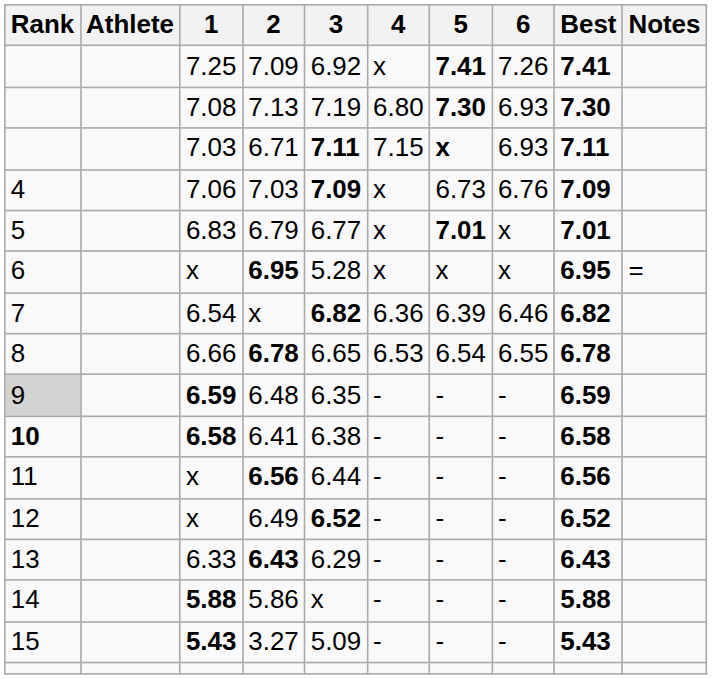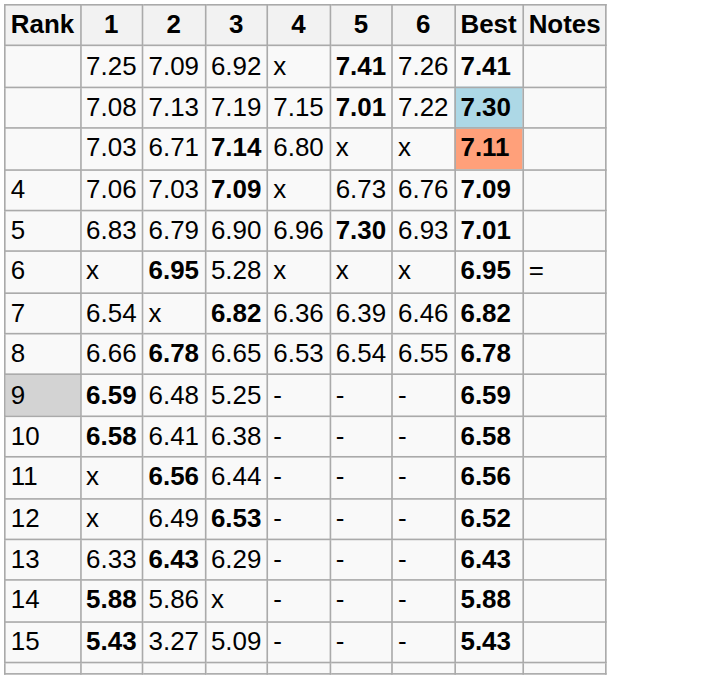 <table class="wikitable sortable" style="text-align:left">
 <tr>
 <th>Rank</th>
-<th>Athlete</th>
 <th>1</th>
 <th>2</th>
 <th>3</th>
 <th>4</th>
 <th>5</th>
 <th>6</th>
 <th>Best</th>
 <th>Notes</th>
 </tr>
 <tr>
-<td></td>
 <td></td>
 <td>7.25</td>
 <td>7.09</td>
 <td>6.92</td>
 <td>x</td>
 <td><strong>7.41</strong></td>
 <td>7.26</td>
 <td><strong>7.41</strong></td>
 <td>    </td>
 </tr>
 <tr>
 <td></td>
-<td></td>
 <td>7.08</td>
 <td>7.13</td>
 <td>7.19</td>
-<td>6.80</td>
-<td><strong>7.30</strong></td>
-<td>6.93</td>
-<td><strong>7.30</strong></td>
+<td>7.15</td>
+<td><strong>7.01</strong></td>
+<td>7.22</td>
+<td style="background: lightblue;"><strong>7.30</strong></td>
 <td></td>
 </tr>
 <tr>
 <td></td>
-<td></td>
 <td>7.03</td>
 <td>6.71</td>
-<td><strong>7.11</strong></td>
-<td>7.15</td>
-<td><strong>x</strong></td>
-<td>6.93</td>
-<td><strong>7.11</strong></td>
+<td><strong>7.14</strong></td>
+<td>6.80</td>
+<td>x</td>
+<td>x</td>
+<td style="background: lightsalmon;"><strong>7.11</strong></td>
 <td></td>
 </tr>
 <tr>
 <td>4</td>
-<td></td>
 <td>7.06</td>
 <td>7.03</td>
 <td><strong>7.09</strong></td>
 <td>x</td>
 <td>6.73</td>
 <td>6.76</td>
 <td><strong>7.09</strong></td>
 <td></td>
 </tr>
 <tr>
 <td>5</td>
-<td></td>
 <td>6.83</td>
 <td>6.79</td>
-<td>6.77</td>
-<td>x</td>
-<td><strong>7.01</strong></td>
-<td>x</td>
+<td>6.90</td>
+<td>6.96</td>
+<td><strong>7.30</strong></td>
+<td>6.93</td>
 <td><strong>7.01</strong></td>
 <td></td>
 </tr>
 <tr>
 <td>6</td>
-<td></td>
 <td>x</td>
 <td><strong>6.95</strong></td>
 <td>5.28</td>
 <td>x</td>
 <td>x</td>
 <td>x</td>
 <td><strong>6.95</strong></td>
 <td>=</td>
 </tr>
 <tr>
 <td>7</td>
-<td></td>
 <td>6.54</td>
 <td>x</td>
 <td><strong>6.82</strong></td>
 <td>6.36</td>
 <td>6.39</td>
 <td>6.46</td>
 <td><strong>6.82</strong></td>
 <td></td>
 </tr>
 <tr>
 <td>8</td>
-<td></td>
 <td>6.66</td>
 <td><strong>6.78</strong></td>
 <td>6.65</td>
 <td>6.53</td>
 <td>6.54</td>
 <td>6.55</td>
 <td><strong>6.78</strong></td>
 <td></td>
 </tr>
 <tr>
 <td style="background: lightgrey;">9</td>
-<td></td>
 <td><strong>6.59</strong></td>
 <td>6.48</td>
-<td>6.35</td>
+<td>5.25</td>
 <td>-</td>
 <td>-</td>
 <td>-</td>
 <td><strong>6.59</strong></td>
 <td></td>
 </tr>
 <tr>
-<td><strong>10</strong></td>
-<td></td>
+<td>10</td>
 <td><strong>6.58</strong></td>
 <td>6.41</td>
 <td>6.38</td>
 <td>-</td>
 <td>-</td>
 <td>-</td>
 <td><strong>6.58</strong></td>
 <td></td>
 </tr>
 <tr>
 <td>11</td>
-<td></td>
 <td>x</td>
 <td><strong>6.56</strong></td>
 <td>6.44</td>
 <td>-</td>
 <td>-</td>
 <td>-</td>
 <td><strong>6.56</strong></td>
 <td></td>
 </tr>
 <tr>
 <td>12</td>
-<td></td>
 <td>x</td>
 <td>6.49</td>
-<td><strong>6.52</strong></td>
+<td><strong>6.53</strong></td>
 <td>-</td>
 <td>-</td>
 <td>-</td>
 <td><strong>6.52</strong></td>
 <td></td>
 </tr>
 <tr>
 <td>13</td>
-<td></td>
 <td>6.33</td>
 <td><strong>6.43</strong></td>
 <td>6.29</td>
 <td>-</td>
 <td>-</td>
 <td>-</td>
 <td><strong>6.43</strong></td>
 <td></td>
 </tr>
 <tr>
 <td>14</td>
-<td></td>
 <td><strong>5.88</strong></td>
 <td>5.86</td>
 <td>x</td>
 <td>-</td>
 <td>-</td>
 <td>-</td>
 <td><strong>5.88</strong></td>
 <td></td>
 </tr>
 <tr>
 <td>15</td>
-<td></td>
 <td><strong>5.43</strong></td>
 <td>3.27</td>
 <td>5.09</td>
 <td>-</td>
 <td>-</td>
 <td>-</td>
 <td><strong>5.43</strong></td>
 <td></td>
 </tr>
 <tr>
 <td></td>
 <td></td>
 <td></td>
 <td></td>
 <td></td>
 <td></td>
 <td></td>
 <td></td>
 <td></td>
-<td></td>
 </tr>
 </table>
